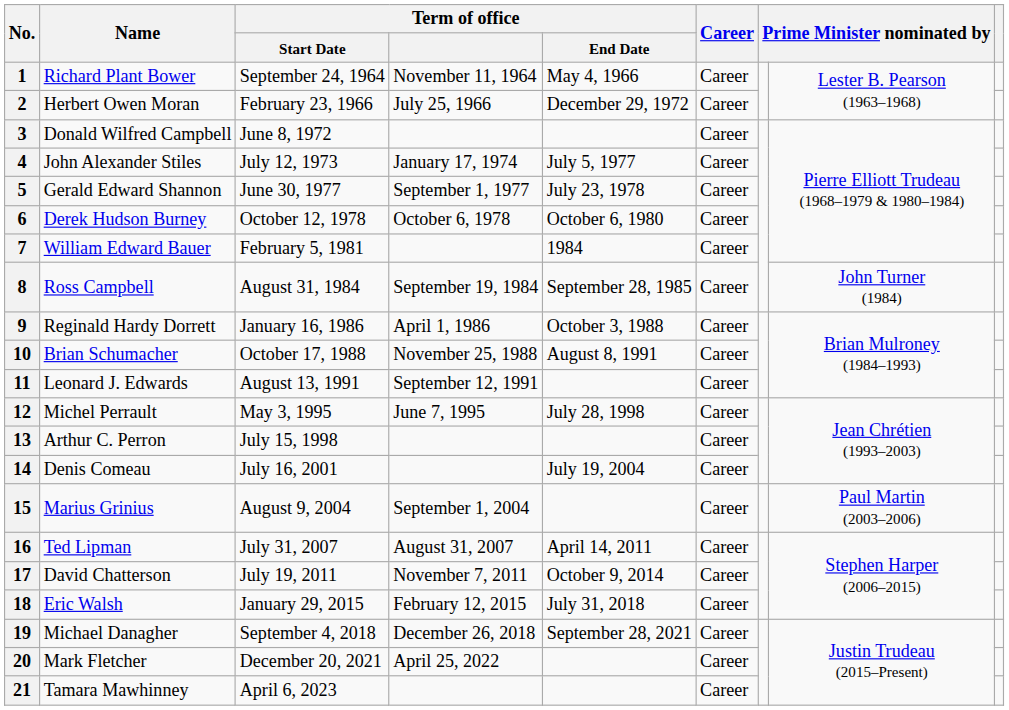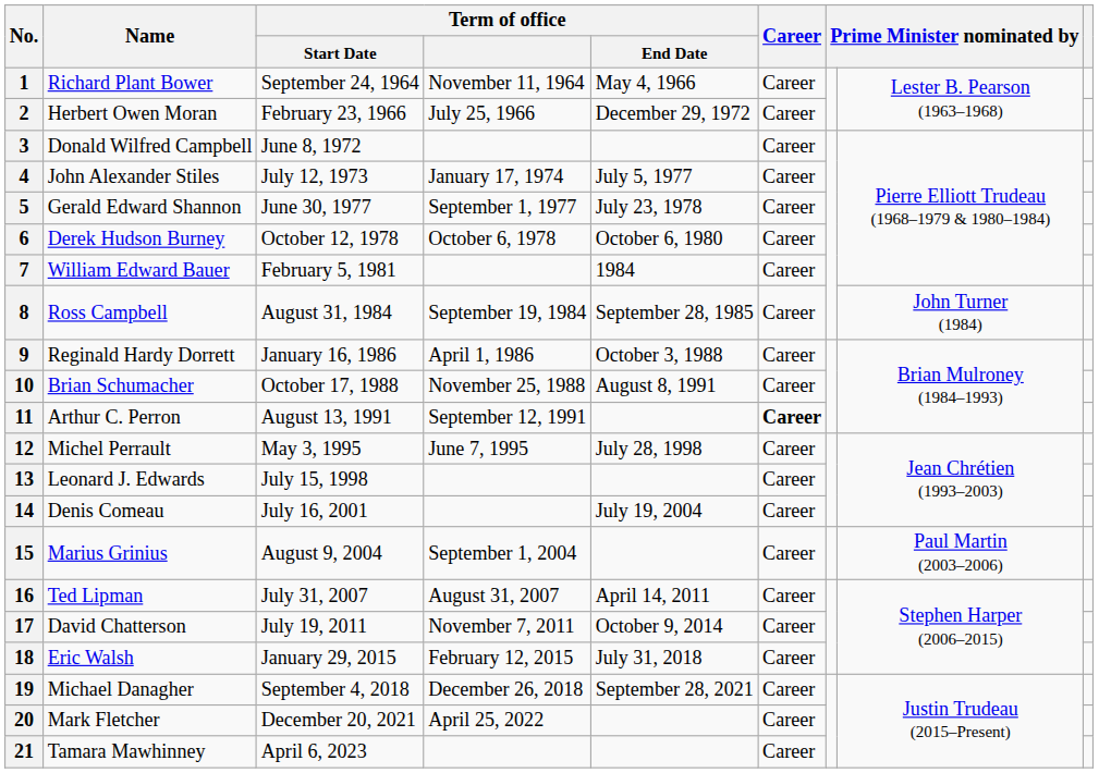 <table class="wikitable">
 <tr>
 <th rowspan="2">No.</th>
 <th rowspan="2">Name</th>
 <th colspan="3">Term of office</th>
 <th rowspan="2"><a href='#'>Career</a></th>
 <th rowspan="2"; colspan="2"><a href='#'>Prime Minister</a> nominated by</th>
 <th rowspan="2"></th>
 </tr>
 <tr>
 <th><small>Start Date</small></th>
 <th><small><a href='#'></a></small></th>
 <th><small>End Date</small></th>
 </tr>
 <tr>
 <th>1</th>
 <td><a href='#'>Richard Plant Bower</a></td>
 <td>September 24, 1964</td>
 <td>November 11, 1964</td>
 <td>May 4, 1966</td>
 <td>Career</td>
 <td rowspan="2"></td>
 <td rowspan="2"style=text-align:center><a href='#'>Lester B. Pearson</a><br><small>(1963–1968)</small></td>
 <td></td>
 </tr>
 <tr>
 <th>2</th>
 <td>Herbert Owen Moran</td>
 <td>February 23, 1966</td>
 <td>July 25, 1966</td>
 <td>December 29, 1972</td>
 <td>Career</td>
 <td></td>
 </tr>
 <tr>
 <th>3</th>
 <td>Donald Wilfred Campbell</td>
 <td>June 8, 1972</td>
 <td></td>
 <td></td>
 <td>Career</td>
 <td rowspan="6"></td>
 <td rowspan="5"style=text-align:center><a href='#'>Pierre Elliott Trudeau</a><br><small>(1968–1979 & 1980–1984)</small></td>
 <td></td>
 </tr>
 <tr>
 <th>4</th>
 <td>John Alexander Stiles</td>
 <td>July 12, 1973</td>
 <td>January 17, 1974</td>
 <td>July 5, 1977</td>
 <td>Career</td>
 <td></td>
 </tr>
 <tr>
 <th>5</th>
 <td>Gerald Edward Shannon</td>
 <td>June 30, 1977</td>
 <td>September 1, 1977</td>
 <td>July 23, 1978</td>
 <td>Career</td>
 <td></td>
 </tr>
 <tr>
 <th>6</th>
 <td><a href='#'>Derek Hudson Burney</a></td>
 <td>October 12, 1978</td>
 <td>October 6, 1978</td>
 <td>October 6, 1980</td>
 <td>Career</td>
 <td></td>
 </tr>
 <tr>
 <th>7</th>
 <td><a href='#'>William Edward Bauer</a></td>
 <td>February 5, 1981</td>
 <td></td>
 <td>1984</td>
 <td>Career</td>
 <td></td>
 </tr>
 <tr>
 <th>8</th>
 <td><a href='#'>Ross Campbell</a></td>
 <td>August 31, 1984</td>
 <td>September 19, 1984</td>
 <td>September 28, 1985</td>
 <td>Career</td>
 <td style=text-align:center><a href='#'>John Turner</a><br><small>(1984)</small></td>
 <td></td>
 </tr>
 <tr>
 <th>9</th>
 <td>Reginald Hardy Dorrett</td>
 <td>January 16, 1986</td>
 <td>April 1, 1986</td>
 <td>October 3, 1988</td>
 <td>Career</td>
 <td rowspan="3"></td>
 <td rowspan="3"style=text-align:center><a href='#'>Brian Mulroney</a><br><small>(1984–1993)</small></td>
 <td></td>
 </tr>
 <tr>
 <th>10</th>
 <td><a href='#'>Brian Schumacher</a></td>
 <td>October 17, 1988</td>
 <td>November 25, 1988</td>
 <td>August 8, 1991</td>
 <td>Career</td>
 <td></td>
 </tr>
 <tr>
 <th>11</th>
-<td>Leonard J. Edwards</td>
+<td>Arthur C. Perron</td>
 <td>August 13, 1991</td>
 <td>September 12, 1991</td>
 <td></td>
-<td>Career</td>
+<td><strong>Career</strong></td>
 <td></td>
 </tr>
 <tr>
 <th>12</th>
 <td>Michel Perrault</td>
 <td>May 3, 1995</td>
 <td>June 7, 1995</td>
 <td>July 28, 1998</td>
 <td>Career</td>
 <td rowspan="3"></td>
 <td rowspan="3"style=text-align:center><a href='#'>Jean Chrétien</a><br><small>(1993–2003)</small></td>
 <td></td>
 </tr>
 <tr>
 <th>13</th>
-<td>Arthur C. Perron</td>
+<td>Leonard J. Edwards</td>
 <td>July 15, 1998</td>
 <td></td>
 <td></td>
 <td>Career</td>
 <td></td>
 </tr>
 <tr>
 <th>14</th>
 <td>Denis Comeau</td>
 <td>July 16, 2001</td>
 <td></td>
 <td>July 19, 2004</td>
 <td>Career</td>
 <td></td>
 </tr>
 <tr>
 <th>15</th>
 <td><a href='#'>Marius Grinius</a></td>
 <td>August 9, 2004</td>
 <td>September 1, 2004</td>
 <td></td>
 <td>Career</td>
 <td></td>
 <td style=text-align:center><a href='#'>Paul Martin</a><br><small>(2003–2006)</small></td>
 <td></td>
 </tr>
 <tr>
 <th>16</th>
 <td><a href='#'>Ted Lipman</a></td>
 <td>July 31, 2007</td>
 <td>August 31, 2007</td>
 <td>April 14, 2011</td>
 <td>Career</td>
 <td rowspan="3"></td>
 <td rowspan="3"style=text-align:center><a href='#'>Stephen Harper</a><br><small>(2006–2015)</small></td>
 <td></td>
 </tr>
 <tr>
 <th>17</th>
 <td>David Chatterson</td>
 <td>July 19, 2011</td>
 <td>November 7, 2011</td>
 <td>October 9, 2014</td>
 <td>Career</td>
 <td></td>
 </tr>
 <tr>
 <th>18</th>
 <td><a href='#'>Eric Walsh</a></td>
 <td>January 29, 2015</td>
 <td>February 12, 2015</td>
 <td>July 31, 2018</td>
 <td>Career</td>
 <td></td>
 </tr>
 <tr>
 <th>19</th>
 <td>Michael Danagher</td>
 <td>September 4, 2018</td>
 <td>December 26, 2018</td>
 <td>September 28, 2021</td>
 <td>Career</td>
 <td rowspan="3"></td>
 <td rowspan="3"style=text-align:center><a href='#'>Justin Trudeau</a><br><small>(2015–Present)</small></td>
 <td></td>
 </tr>
 <tr>
 <th>20</th>
 <td>Mark Fletcher</td>
 <td>December 20, 2021</td>
 <td>April 25, 2022</td>
 <td></td>
 <td>Career</td>
 <td></td>
 </tr>
 <tr>
 <th>21</th>
 <td>Tamara Mawhinney</td>
 <td>April 6, 2023</td>
 <td></td>
 <td></td>
 <td>Career</td>
 <td></td>
 </tr>
 </table>
